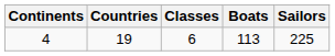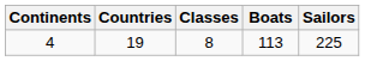 <table class="wikitable" style="text-align:center;">
 <tr>
 <th width=50>Continents</th>
 <th width=50>Countries</th>
 <th width=50>Classes</th>
 <th width=50>Boats</th>
 <th width=50>Sailors</th>
 </tr>
 <tr>
 <td>4</td>
 <td>19</td>
-<td>6</td>
+<td>8</td>
 <td>113</td>
 <td>225</td>
 </tr>
 </table>
